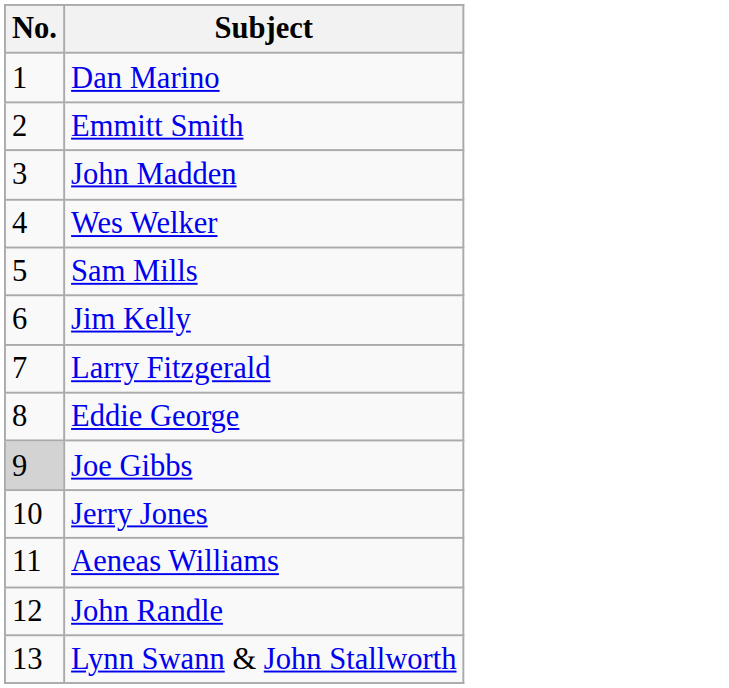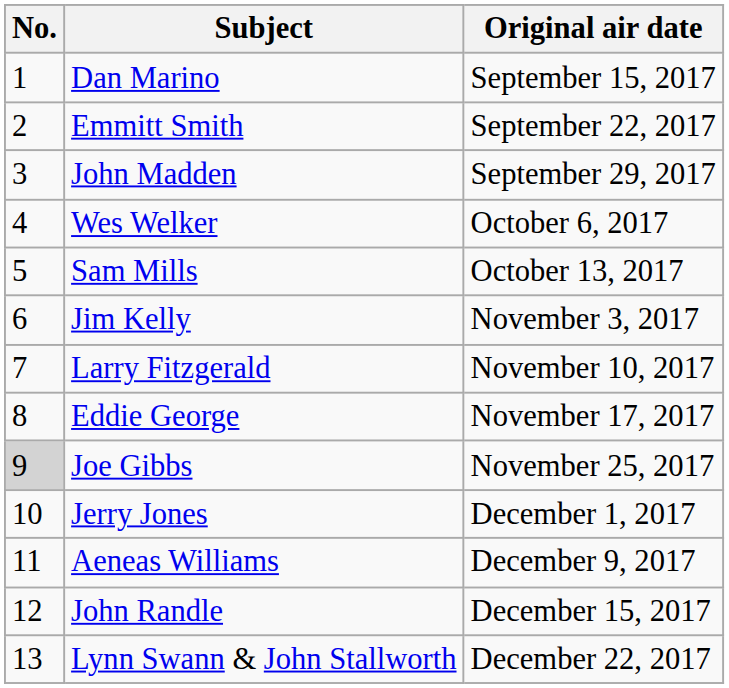 <table class=wikitable>
 <tr>
 <th>No.</th>
 <th>Subject</th>
+<th>Original air date</th>
 </tr>
 <tr>
 <td>1</td>
 <td><a href='#'>Dan Marino</a></td>
+<td>September 15, 2017</td>
 </tr>
 <tr>
 <td>2</td>
 <td><a href='#'>Emmitt Smith</a></td>
+<td>September 22, 2017</td>
 </tr>
 <tr>
 <td>3</td>
 <td><a href='#'>John Madden</a></td>
+<td>September 29, 2017</td>
 </tr>
 <tr>
 <td>4</td>
 <td><a href='#'>Wes Welker</a></td>
+<td>October 6, 2017</td>
 </tr>
 <tr>
 <td>5</td>
 <td><a href='#'>Sam Mills</a></td>
+<td>October 13, 2017</td>
 </tr>
 <tr>
 <td>6</td>
 <td><a href='#'>Jim Kelly</a></td>
+<td>November 3, 2017</td>
 </tr>
 <tr>
 <td>7</td>
 <td><a href='#'>Larry Fitzgerald</a></td>
+<td>November 10, 2017</td>
 </tr>
 <tr>
 <td>8</td>
 <td><a href='#'>Eddie George</a></td>
+<td>November 17, 2017</td>
 </tr>
 <tr>
 <td style="background: lightgrey;">9</td>
 <td><a href='#'>Joe Gibbs</a></td>
+<td>November 25, 2017</td>
 </tr>
 <tr>
 <td>10</td>
 <td><a href='#'>Jerry Jones</a></td>
+<td>December 1, 2017</td>
 </tr>
 <tr>
 <td>11</td>
 <td><a href='#'>Aeneas Williams</a></td>
+<td>December 9, 2017</td>
 </tr>
 <tr>
 <td>12</td>
 <td><a href='#'>John Randle</a></td>
+<td>December 15, 2017</td>
 </tr>
 <tr>
 <td>13</td>
 <td><a href='#'>Lynn Swann</a> & <a href='#'>John Stallworth</a></td>
+<td>December 22, 2017</td>
 </tr>
 </table>
